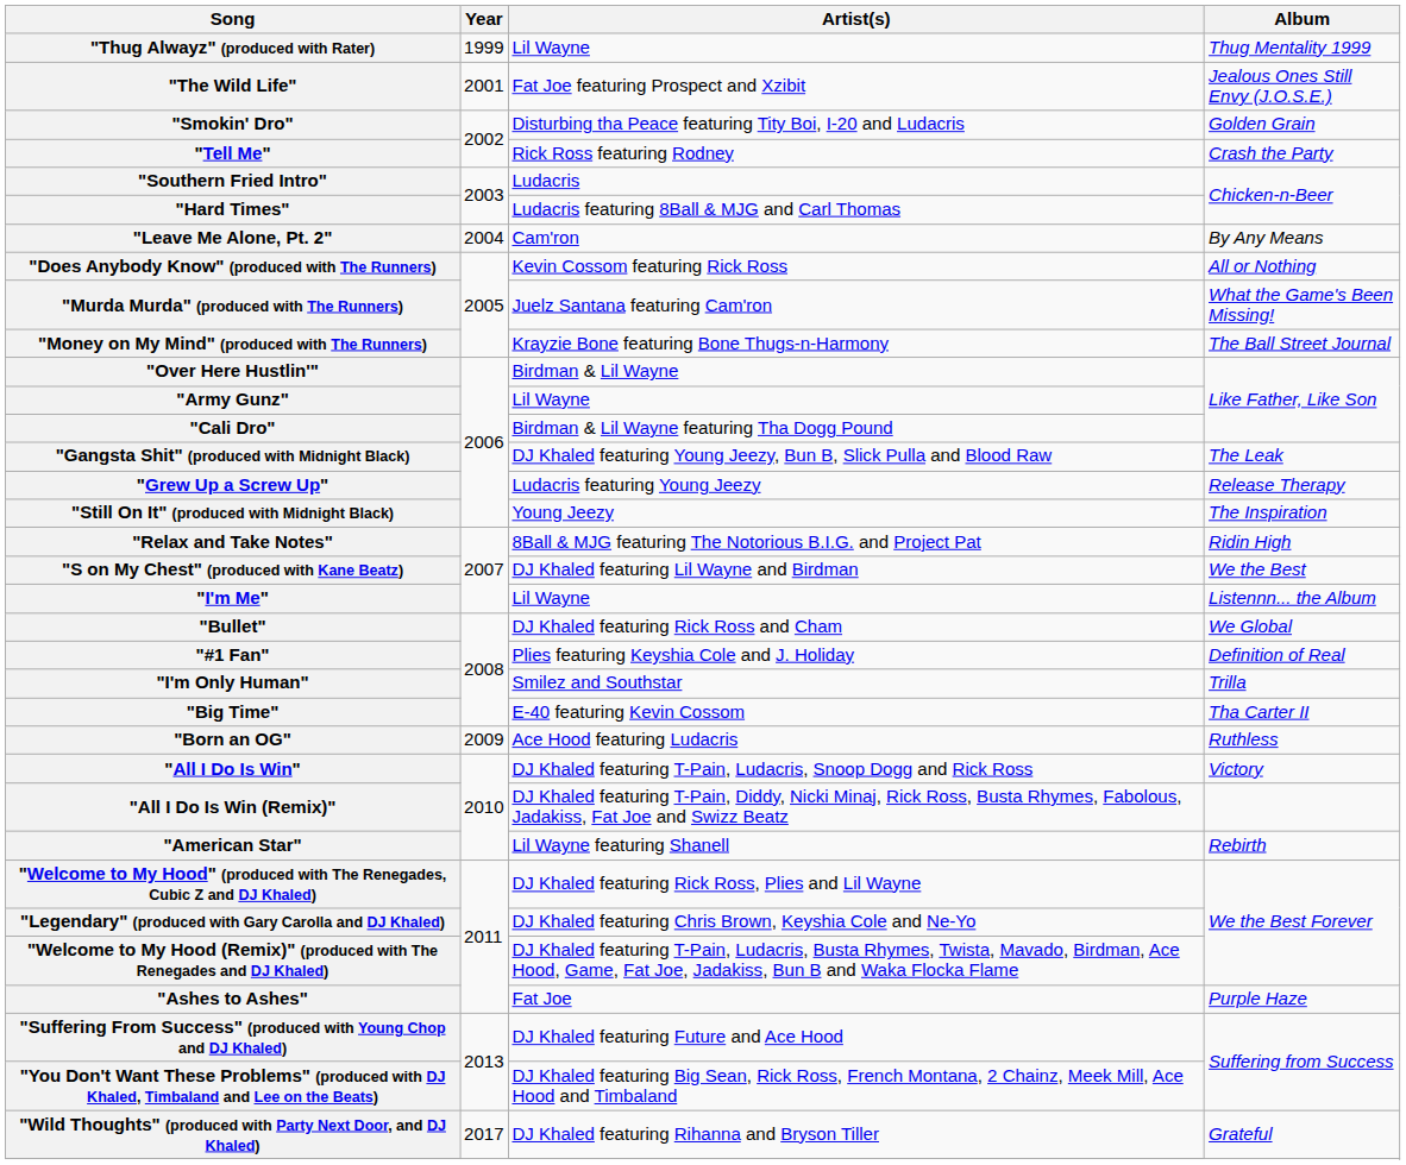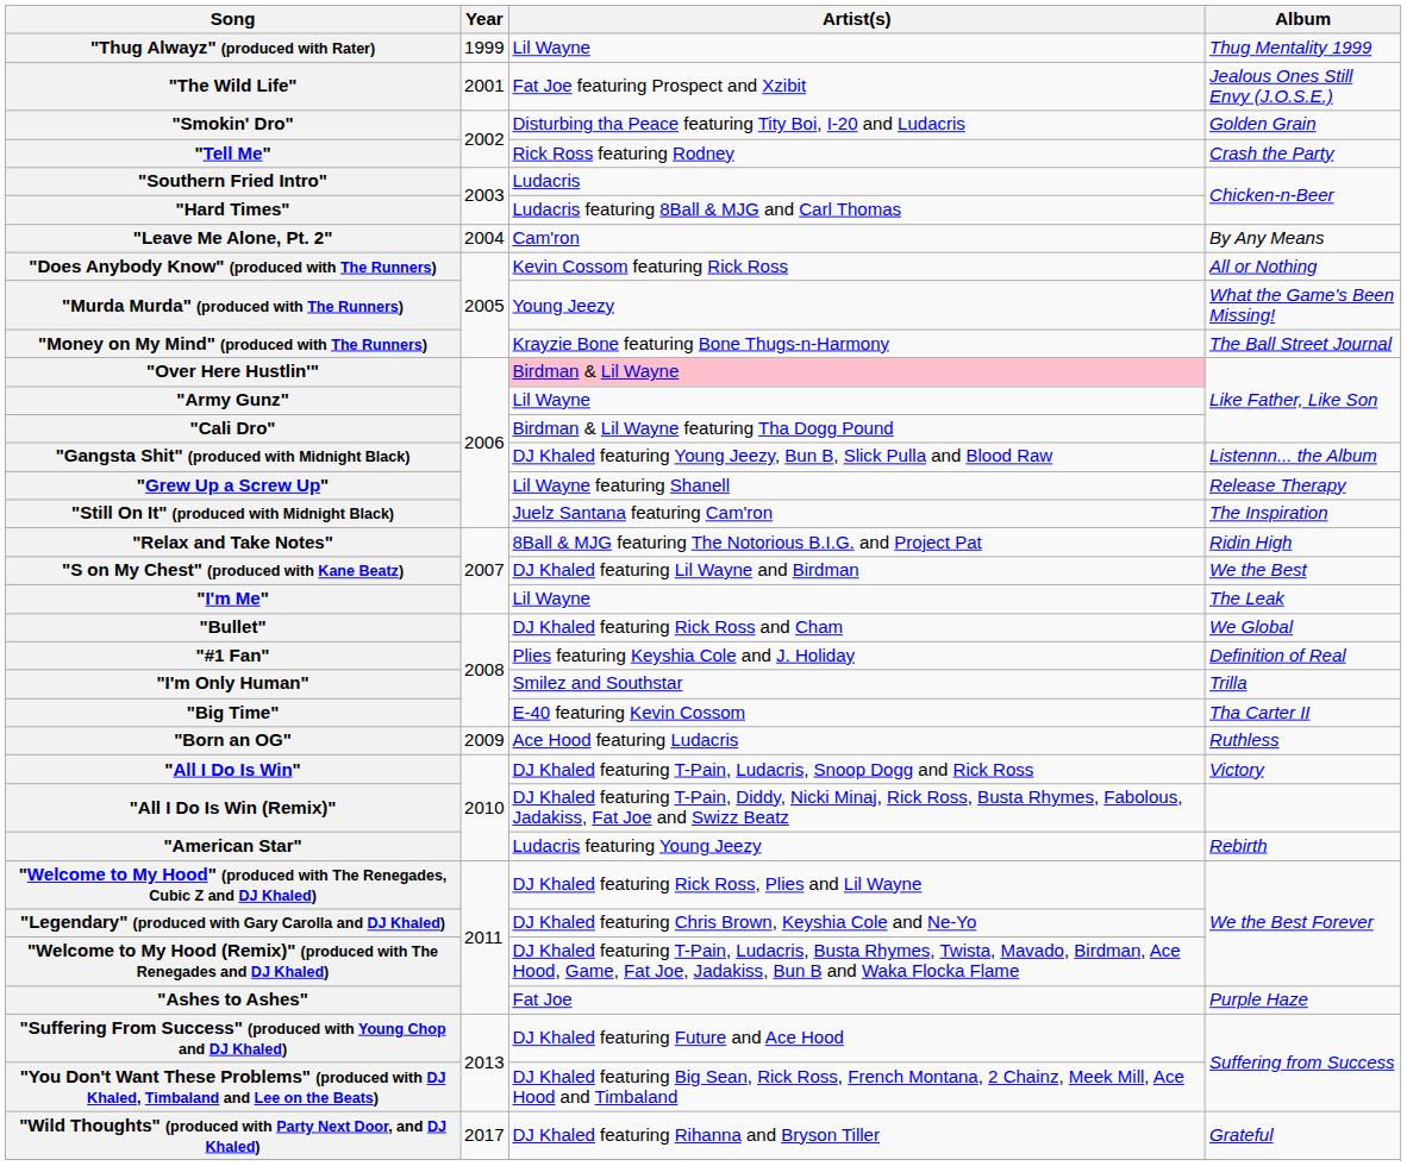 <table class="wikitable plainrowheaders" border="1">
 <tr>
 <th>Song</th>
 <th>Year</th>
 <th>Artist(s)</th>
 <th>Album</th>
 </tr>
 <tr>
 <th scope="row">"Thug Alwayz" <small>(produced with Rater)</small></th>
 <td>1999</td>
 <td><a href='#'>Lil Wayne</a></td>
 <td><em><a href='#'>Thug Mentality 1999</a></em></td>
 </tr>
 <tr>
 <th scope="row">"The Wild Life"</th>
 <td>2001</td>
 <td><a href='#'>Fat Joe</a> featuring Prospect and <a href='#'>Xzibit</a></td>
 <td><em><a href='#'>Jealous Ones Still Envy (J.O.S.E.)</a></em></td>
 </tr>
 <tr>
 <th scope="row">"Smokin' Dro"</th>
 <td rowspan=2>2002</td>
 <td><a href='#'>Disturbing tha Peace</a> featuring <a href='#'>Tity Boi</a>, <a href='#'>I-20</a> and <a href='#'>Ludacris</a></td>
 <td><em><a href='#'>Golden Grain</a></em></td>
 </tr>
 <tr>
 <th scope="row">"<a href='#'>Tell Me</a>"</th>
 <td><a href='#'>Rick Ross</a> featuring <a href='#'>Rodney</a></td>
 <td><em><a href='#'>Crash the Party</a></em></td>
 </tr>
 <tr>
 <th scope="row">"Southern Fried Intro"</th>
 <td rowspan=2>2003</td>
 <td><a href='#'>Ludacris</a></td>
 <td rowspan=2><em><a href='#'>Chicken-n-Beer</a></em></td>
 </tr>
 <tr>
 <th scope="row">"Hard Times"</th>
 <td><a href='#'>Ludacris</a> featuring <a href='#'>8Ball & MJG</a> and <a href='#'>Carl Thomas</a></td>
 </tr>
 <tr>
 <th scope="row">"Leave Me Alone, Pt. 2"</th>
 <td>2004</td>
 <td><a href='#'>Cam'ron</a></td>
 <td><em>By Any Means</em></td>
 </tr>
 <tr>
 <th scope="row">"Does Anybody Know" <small>(produced with <a href='#'>The Runners</a>)</small></th>
 <td rowspan=3>2005</td>
 <td><a href='#'>Kevin Cossom</a> featuring <a href='#'>Rick Ross</a></td>
 <td><em><a href='#'>All or Nothing</a></em></td>
 </tr>
 <tr>
 <th scope="row">"Murda Murda" <small>(produced with <a href='#'>The Runners</a>)</small></th>
-<td><a href='#'>Juelz Santana</a> featuring <a href='#'>Cam'ron</a></td>
+<td><a href='#'>Young Jeezy</a></td>
 <td><em><a href='#'>What the Game's Been Missing!</a></em></td>
 </tr>
 <tr>
 <th scope="row">"Money on My Mind" <small>(produced with <a href='#'>The Runners</a>)</small></th>
 <td><a href='#'>Krayzie Bone</a> featuring <a href='#'>Bone Thugs-n-Harmony</a></td>
 <td><em><a href='#'>The Ball Street Journal</a></em></td>
 </tr>
 <tr>
 <th scope="row">"Over Here Hustlin'"</th>
 <td rowspan=6>2006</td>
-<td><a href='#'>Birdman</a> & <a href='#'>Lil Wayne</a></td>
+<td style="background: pink;"><a href='#'>Birdman</a> & <a href='#'>Lil Wayne</a></td>
 <td rowspan=3><em><a href='#'>Like Father, Like Son</a></em></td>
 </tr>
 <tr>
 <th scope="row">"Army Gunz"</th>
 <td><a href='#'>Lil Wayne</a></td>
 </tr>
 <tr>
 <th scope="row">"Cali Dro"</th>
 <td><a href='#'>Birdman</a> & <a href='#'>Lil Wayne</a> featuring <a href='#'>Tha Dogg Pound</a></td>
 </tr>
 <tr>
 <th scope="row">"Gangsta Shit" <small>(produced with Midnight Black)</small></th>
 <td><a href='#'>DJ Khaled</a> featuring <a href='#'>Young Jeezy</a>, <a href='#'>Bun B</a>, <a href='#'>Slick Pulla</a> and <a href='#'>Blood Raw</a></td>
-<td><em><a href='#'>The Leak</a></em></td>
+<td><em><a href='#'>Listennn... the Album</a></em></td>
 </tr>
 <tr>
 <th scope="row">"<a href='#'>Grew Up a Screw Up</a>"</th>
-<td><a href='#'>Ludacris</a> featuring <a href='#'>Young Jeezy</a></td>
+<td><a href='#'>Lil Wayne</a> featuring <a href='#'>Shanell</a></td>
 <td><em><a href='#'>Release Therapy</a></em></td>
 </tr>
 <tr>
 <th scope="row">"Still On It" <small>(produced with Midnight Black)</small></th>
-<td><a href='#'>Young Jeezy</a></td>
+<td><a href='#'>Juelz Santana</a> featuring <a href='#'>Cam'ron</a></td>
 <td><em><a href='#'>The Inspiration</a></em></td>
 </tr>
 <tr>
 <th scope="row">"Relax and Take Notes"</th>
 <td align=center rowspan=3>2007</td>
 <td><a href='#'>8Ball & MJG</a> featuring <a href='#'>The Notorious B.I.G.</a> and <a href='#'>Project Pat</a></td>
 <td><em><a href='#'>Ridin High</a></em></td>
 </tr>
 <tr>
 <th scope="row">"S on My Chest" <small>(produced with <a href='#'>Kane Beatz</a>)</small></th>
 <td><a href='#'>DJ Khaled</a> featuring <a href='#'>Lil Wayne</a> and <a href='#'>Birdman</a></td>
 <td><em><a href='#'>We the Best</a></em></td>
 </tr>
 <tr>
 <th scope="row">"<a href='#'>I'm Me</a>"</th>
 <td><a href='#'>Lil Wayne</a></td>
-<td><em><a href='#'>Listennn... the Album</a></em></td>
+<td><em><a href='#'>The Leak</a></em></td>
 </tr>
 <tr>
 <th scope="row">"Bullet"</th>
 <td align=center rowspan=4>2008</td>
 <td><a href='#'>DJ Khaled</a> featuring <a href='#'>Rick Ross</a> and <a href='#'>Cham</a></td>
 <td><em><a href='#'>We Global</a></em></td>
 </tr>
 <tr>
 <th scope="row">"#1 Fan"</th>
 <td><a href='#'>Plies</a> featuring <a href='#'>Keyshia Cole</a> and <a href='#'>J. Holiday</a></td>
 <td><em><a href='#'>Definition of Real</a></em></td>
 </tr>
 <tr>
 <th scope="row">"I'm Only Human"</th>
 <td><a href='#'>Smilez and Southstar</a></td>
 <td><em><a href='#'>Trilla</a></em></td>
 </tr>
 <tr>
 <th scope="row">"Big Time"</th>
 <td><a href='#'>E-40</a> featuring <a href='#'>Kevin Cossom</a></td>
 <td><em><a href='#'>Tha Carter II</a></em></td>
 </tr>
 <tr>
 <th scope="row">"Born an OG"</th>
 <td align=center>2009</td>
 <td><a href='#'>Ace Hood</a> featuring <a href='#'>Ludacris</a></td>
 <td><em><a href='#'>Ruthless</a></em></td>
 </tr>
 <tr>
 <th scope="row">"<a href='#'>All I Do Is Win</a>"</th>
 <td align=center rowspan=3>2010</td>
 <td><a href='#'>DJ Khaled</a> featuring <a href='#'>T-Pain</a>, <a href='#'>Ludacris</a>, <a href='#'>Snoop Dogg</a> and <a href='#'>Rick Ross</a></td>
 <td><em><a href='#'>Victory</a></em></td>
 </tr>
 <tr>
 <th scope="row">"All I Do Is Win (Remix)"</th>
 <td><a href='#'>DJ Khaled</a> featuring <a href='#'>T-Pain</a>, <a href='#'>Diddy</a>, <a href='#'>Nicki Minaj</a>, <a href='#'>Rick Ross</a>, <a href='#'>Busta Rhymes</a>, <a href='#'>Fabolous</a>, <a href='#'>Jadakiss</a>, <a href='#'>Fat Joe</a> and <a href='#'>Swizz Beatz</a></td>
 <td></td>
 </tr>
 <tr>
 <th scope="row">"American Star"</th>
-<td><a href='#'>Lil Wayne</a> featuring <a href='#'>Shanell</a></td>
+<td><a href='#'>Ludacris</a> featuring <a href='#'>Young Jeezy</a></td>
 <td><em><a href='#'>Rebirth</a></em></td>
 </tr>
 <tr>
 <th scope="row">"<a href='#'>Welcome to My Hood</a>" <small>(produced with The Renegades, Cubic Z and <a href='#'>DJ Khaled</a>)</small></th>
 <td rowspan=4>2011</td>
 <td><a href='#'>DJ Khaled</a> featuring <a href='#'>Rick Ross</a>, <a href='#'>Plies</a> and <a href='#'>Lil Wayne</a></td>
 <td rowspan=3><em><a href='#'>We the Best Forever</a></em></td>
 </tr>
 <tr>
 <th scope="row">"Legendary" <small>(produced with Gary Carolla and <a href='#'>DJ Khaled</a>)</small></th>
 <td><a href='#'>DJ Khaled</a> featuring <a href='#'>Chris Brown</a>, <a href='#'>Keyshia Cole</a> and <a href='#'>Ne-Yo</a></td>
 </tr>
 <tr>
 <th scope="row">"Welcome to My Hood (Remix)" <small>(produced with The Renegades and <a href='#'>DJ Khaled</a>)</small></th>
 <td><a href='#'>DJ Khaled</a> featuring <a href='#'>T-Pain</a>, <a href='#'>Ludacris</a>, <a href='#'>Busta Rhymes</a>, <a href='#'>Twista</a>, <a href='#'>Mavado</a>, <a href='#'>Birdman</a>, <a href='#'>Ace Hood</a>, <a href='#'>Game</a>, <a href='#'>Fat Joe</a>, <a href='#'>Jadakiss</a>, <a href='#'>Bun B</a> and <a href='#'>Waka Flocka Flame</a></td>
 </tr>
 <tr>
 <th scope="row">"Ashes to Ashes"</th>
 <td><a href='#'>Fat Joe</a></td>
 <td><em><a href='#'>Purple Haze</a></em></td>
 </tr>
 <tr>
 <th scope="row">"Suffering From Success" <small>(produced with <a href='#'>Young Chop</a> and <a href='#'>DJ Khaled</a>)</small></th>
 <td rowspan=2>2013</td>
 <td><a href='#'>DJ Khaled</a> featuring <a href='#'>Future</a> and <a href='#'>Ace Hood</a></td>
 <td rowspan=2><em><a href='#'>Suffering from Success</a></em></td>
 </tr>
 <tr>
 <th scope="row">"You Don't Want These Problems" <small>(produced with <a href='#'>DJ Khaled</a>, <a href='#'>Timbaland</a> and <a href='#'>Lee on the Beats</a>)</small></th>
 <td><a href='#'>DJ Khaled</a> featuring <a href='#'>Big Sean</a>, <a href='#'>Rick Ross</a>, <a href='#'>French Montana</a>, <a href='#'>2 Chainz</a>, <a href='#'>Meek Mill</a>, <a href='#'>Ace Hood</a> and <a href='#'>Timbaland</a></td>
 </tr>
 <tr>
 <th scope="row">"Wild Thoughts" <small>(produced with <a href='#'>Party Next Door</a>, and <a href='#'>DJ Khaled</a>)</small></th>
 <td rowspan=2>2017</td>
 <td><a href='#'>DJ Khaled</a> featuring <a href='#'>Rihanna</a> and <a href='#'>Bryson Tiller</a></td>
 <td rowspan=2><em><a href='#'>Grateful</a></em></td>
 </tr>
 <tr>
 </tr>
 </table>
